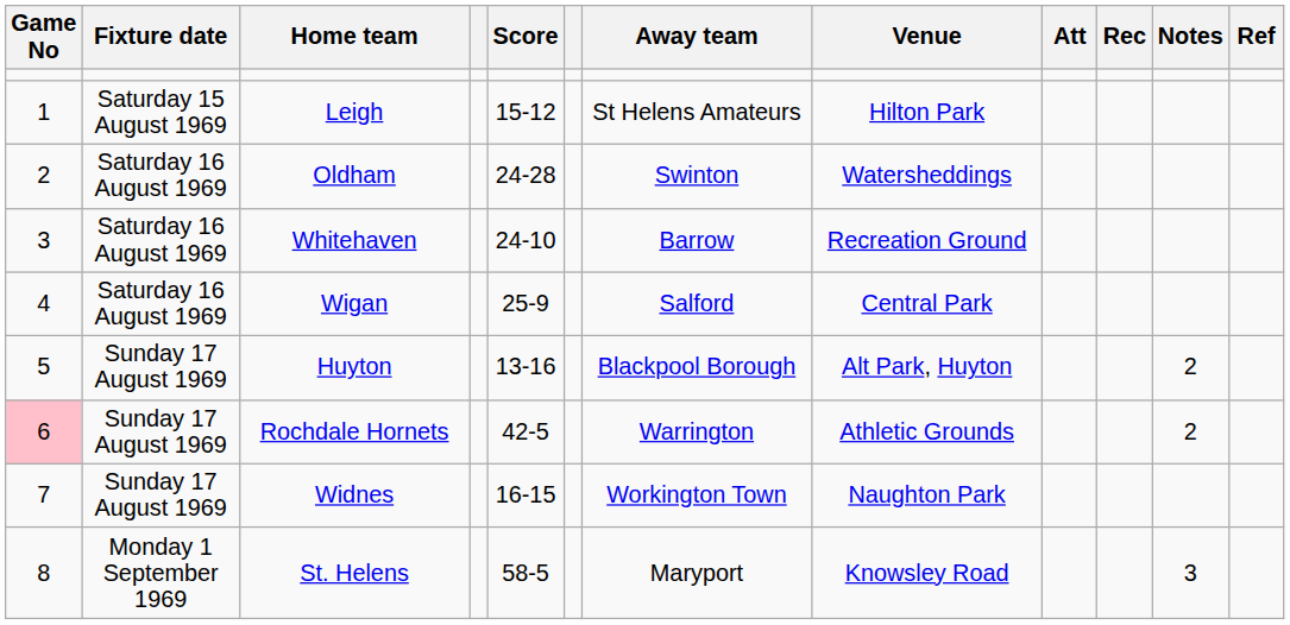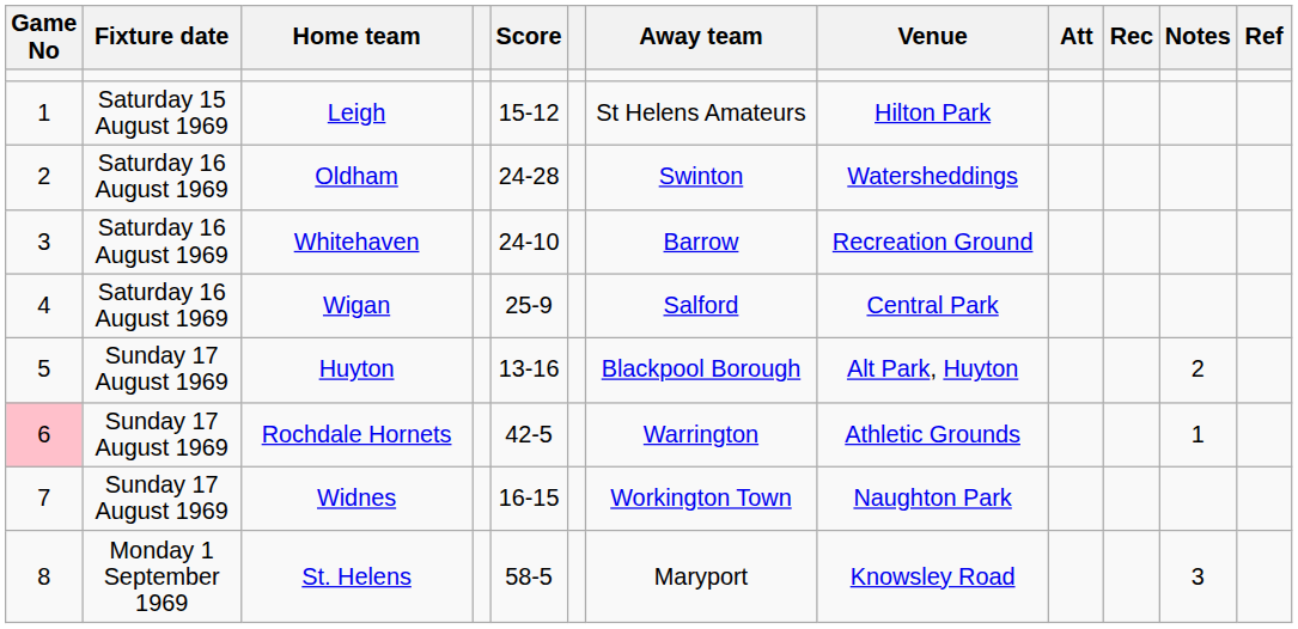 <table class="wikitable" style="text-align:center;">
 <tr>
 <th width=20 abbr="No">Game No</th>
 <th width=100 abbr="Date">Fixture date</th>
 <th width=150 abbr="Home team">Home team</th>
 <th width=5 abbr="space"></th>
 <th width=20 abbr="Score">Score</th>
 <th width=5 abbr="space"></th>
 <th width=150 abbr="Away team">Away team</th>
 <th width=150 abbr="Venue">Venue</th>
 <th width=30 abbr="Att">Att</th>
 <th width=30 abbr="Rec">Rec</th>
 <th width=20 abbr="Notes">Notes</th>
 <th width=30 abbr="Ref">Ref</th>
 </tr>
 <tr>
 <td></td>
 <td></td>
 <td></td>
 <td></td>
 <td></td>
 <td></td>
 <td></td>
 <td></td>
 <td></td>
 <td></td>
 <td></td>
 <td></td>
 </tr>
 <tr>
 <td>1</td>
 <td>Saturday 15 August 1969</td>
 <td><a href='#'>Leigh</a></td>
 <td></td>
 <td>15-12</td>
 <td></td>
 <td>St Helens Amateurs</td>
 <td><a href='#'>Hilton Park</a></td>
 <td></td>
 <td></td>
 <td></td>
 <td></td>
 </tr>
 <tr>
 <td>2</td>
 <td>Saturday 16 August 1969</td>
 <td><a href='#'>Oldham</a></td>
 <td></td>
 <td>24-28</td>
 <td></td>
 <td><a href='#'>Swinton</a></td>
 <td><a href='#'>Watersheddings</a></td>
 <td></td>
 <td></td>
 <td></td>
 <td></td>
 </tr>
 <tr>
 <td>3</td>
 <td>Saturday 16 August 1969</td>
 <td><a href='#'>Whitehaven</a></td>
 <td></td>
 <td>24-10</td>
 <td></td>
 <td><a href='#'>Barrow</a></td>
 <td><a href='#'>Recreation Ground</a></td>
 <td></td>
 <td></td>
 <td></td>
 <td></td>
 </tr>
 <tr>
 <td>4</td>
 <td>Saturday 16 August 1969</td>
 <td><a href='#'>Wigan</a></td>
 <td></td>
 <td>25-9</td>
 <td></td>
 <td><a href='#'>Salford</a></td>
 <td><a href='#'>Central Park</a></td>
 <td></td>
 <td></td>
 <td></td>
 <td></td>
 </tr>
 <tr>
 <td>5</td>
 <td>Sunday 17 August 1969</td>
 <td><a href='#'>Huyton</a></td>
 <td></td>
 <td>13-16</td>
 <td></td>
 <td><a href='#'>Blackpool Borough</a></td>
 <td><a href='#'>Alt Park</a>, <a href='#'>Huyton</a></td>
 <td></td>
 <td></td>
 <td>2</td>
 <td></td>
 </tr>
 <tr>
 <td style="background: pink;">6</td>
 <td>Sunday 17 August 1969</td>
 <td><a href='#'>Rochdale Hornets</a></td>
 <td></td>
 <td>42-5</td>
 <td></td>
 <td><a href='#'>Warrington</a></td>
 <td><a href='#'>Athletic Grounds</a></td>
 <td></td>
 <td></td>
-<td>2</td>
+<td>1</td>
 <td></td>
 </tr>
 <tr>
 <td>7</td>
 <td>Sunday 17 August 1969</td>
 <td><a href='#'>Widnes</a></td>
 <td></td>
 <td>16-15</td>
 <td></td>
 <td><a href='#'>Workington Town</a></td>
 <td><a href='#'>Naughton Park</a></td>
 <td></td>
 <td></td>
 <td></td>
 <td></td>
 </tr>
 <tr>
 <td>8</td>
 <td>Monday 1 September 1969</td>
 <td><a href='#'>St. Helens</a></td>
 <td></td>
 <td>58-5</td>
 <td></td>
 <td>Maryport</td>
 <td><a href='#'>Knowsley Road</a></td>
 <td></td>
 <td></td>
 <td>3</td>
 <td></td>
 </tr>
 </table>
